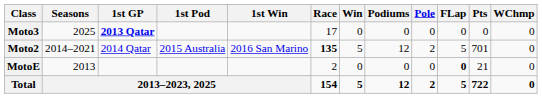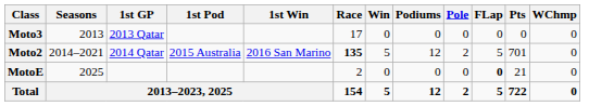 <table class="wikitable" style=text-align:right>
 <tr>
 <th>Class</th>
 <th>Seasons</th>
 <th>1st GP</th>
 <th>1st Pod</th>
 <th>1st Win</th>
 <th>Race</th>
 <th>Win</th>
 <th>Podiums</th>
 <th><a href='#'>Pole</a></th>
 <th>FLap</th>
 <th>Pts</th>
 <th>WChmp</th>
 </tr>
 <tr>
 <th>Moto3</th>
-<td>2025</td>
-<td align="left"><strong><a href='#'>2013 Qatar</a></strong></td>
+<td>2013</td>
+<td align="left"><a href='#'>2013 Qatar</a></td>
 <td align="left"></td>
 <td align="left"></td>
 <td>17</td>
 <td>0</td>
 <td>0</td>
 <td>0</td>
 <td>0</td>
 <td>0</td>
 <td>0</td>
 </tr>
 <tr>
 <th>Moto2</th>
 <td>2014–2021</td>
 <td align="left"><a href='#'>2014 Qatar</a></td>
 <td align="left"><a href='#'>2015 Australia</a></td>
 <td align="left"><a href='#'>2016 San Marino</a></td>
 <td><strong>135</strong></td>
 <td>5</td>
 <td>12</td>
 <td>2</td>
 <td>5</td>
 <td>701</td>
 <td>0</td>
 </tr>
 <tr>
 <th>MotoE</th>
-<td>2013</td>
+<td>2025</td>
 <td align="left"></td>
 <td align="left"></td>
 <td align="left"></td>
 <td>2</td>
 <td>0</td>
 <td>0</td>
 <td>0</td>
 <td><strong>0</strong></td>
 <td>21</td>
 <td>0</td>
 </tr>
 <tr>
 <th>Total</th>
 <th colspan="4">2013–2023, 2025</th>
 <td><strong>154</strong></td>
 <td><strong>5</strong></td>
 <td><strong>12</strong></td>
 <td><strong>2</strong></td>
 <td><strong>5</strong></td>
 <td><strong>722</strong></td>
 <td><strong>0</strong></td>
 </tr>
 </table>
